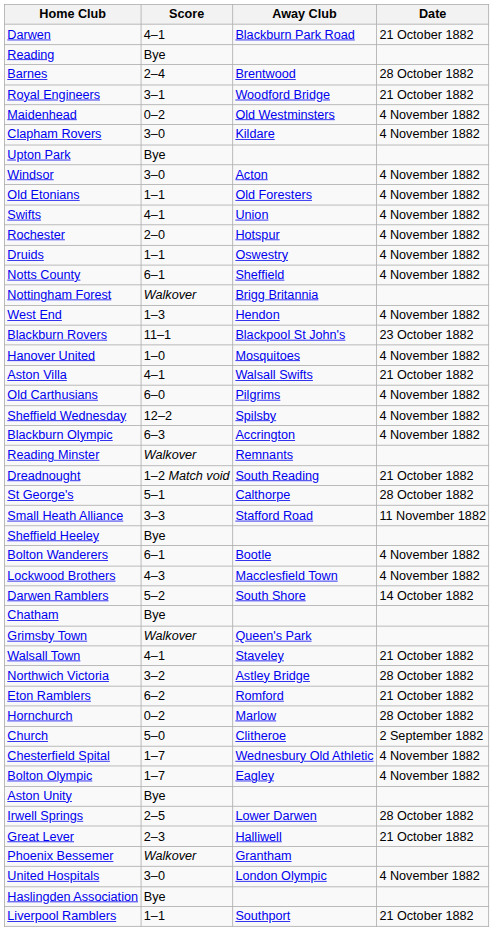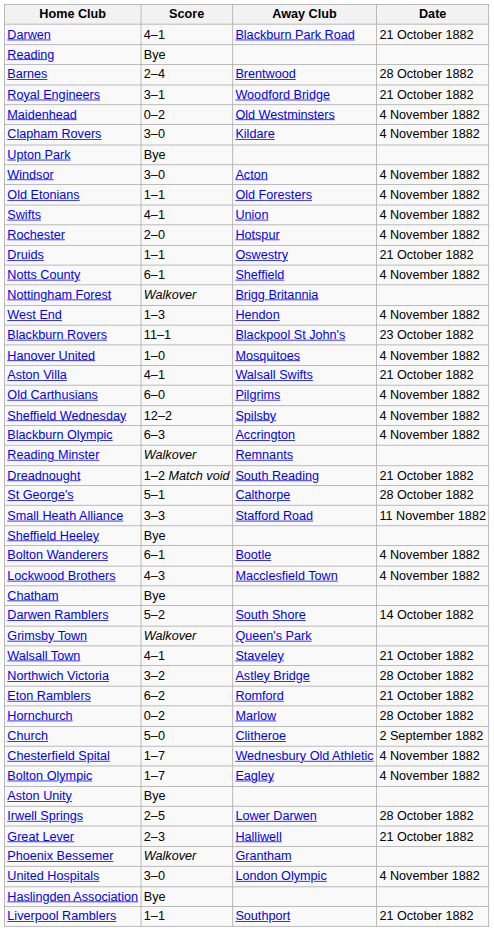 <table class="wikitable">
 <tr>
 <th>Home Club</th>
 <th>Score</th>
 <th>Away Club</th>
 <th>Date</th>
 </tr>
 <tr>
 <td><a href='#'>Darwen</a></td>
 <td>4–1</td>
 <td><a href='#'>Blackburn Park Road</a></td>
 <td>21 October 1882</td>
 </tr>
 <tr>
 <td><a href='#'>Reading</a></td>
 <td>Bye</td>
 <td></td>
 <td></td>
 </tr>
 <tr>
 <td><a href='#'>Barnes</a></td>
 <td>2–4</td>
 <td><a href='#'>Brentwood</a></td>
 <td>28 October 1882</td>
 </tr>
 <tr>
 <td><a href='#'>Royal Engineers</a></td>
 <td>3–1</td>
 <td><a href='#'>Woodford Bridge</a></td>
 <td>21 October 1882</td>
 </tr>
 <tr>
 <td><a href='#'>Maidenhead</a></td>
 <td>0–2</td>
 <td><a href='#'>Old Westminsters</a></td>
 <td>4 November 1882</td>
 </tr>
 <tr>
 <td><a href='#'>Clapham Rovers</a></td>
 <td>3–0</td>
 <td><a href='#'>Kildare</a></td>
 <td>4 November 1882</td>
 </tr>
 <tr>
 <td><a href='#'>Upton Park</a></td>
 <td>Bye</td>
 <td></td>
 <td></td>
 </tr>
 <tr>
 <td><a href='#'>Windsor</a></td>
 <td>3–0</td>
 <td><a href='#'>Acton</a></td>
 <td>4 November 1882</td>
 </tr>
 <tr>
 <td><a href='#'>Old Etonians</a></td>
 <td>1–1</td>
 <td><a href='#'>Old Foresters</a></td>
 <td>4 November 1882</td>
 </tr>
 <tr>
 <td><a href='#'>Swifts</a></td>
 <td>4–1</td>
 <td><a href='#'>Union</a></td>
 <td>4 November 1882</td>
 </tr>
 <tr>
 <td><a href='#'>Rochester</a></td>
 <td>2–0</td>
 <td><a href='#'>Hotspur</a></td>
 <td>4 November 1882</td>
 </tr>
 <tr>
 <td><a href='#'>Druids</a> </td>
 <td>1–1</td>
 <td><a href='#'>Oswestry</a></td>
-<td>4 November 1882</td>
+<td>21 October 1882</td>
 </tr>
 <tr>
 <td><a href='#'>Notts County</a></td>
 <td>6–1</td>
 <td><a href='#'>Sheffield</a></td>
 <td>4 November 1882</td>
 </tr>
 <tr>
 <td><a href='#'>Nottingham Forest</a></td>
 <td><em>Walkover</em></td>
 <td><a href='#'>Brigg Britannia</a></td>
 <td></td>
 </tr>
 <tr>
 <td><a href='#'>West End</a></td>
 <td>1–3</td>
 <td><a href='#'>Hendon</a></td>
 <td>4 November 1882</td>
 </tr>
 <tr>
 <td><a href='#'>Blackburn Rovers</a></td>
 <td>11–1</td>
 <td><a href='#'>Blackpool St John's</a></td>
 <td>23 October 1882</td>
 </tr>
 <tr>
 <td><a href='#'>Hanover United</a></td>
 <td>1–0</td>
 <td><a href='#'>Mosquitoes</a></td>
 <td>4 November 1882</td>
 </tr>
 <tr>
 <td><a href='#'>Aston Villa</a></td>
 <td>4–1</td>
 <td><a href='#'>Walsall Swifts</a></td>
 <td>21 October 1882</td>
 </tr>
 <tr>
 <td><a href='#'>Old Carthusians</a></td>
 <td>6–0</td>
 <td><a href='#'>Pilgrims</a></td>
 <td>4 November 1882</td>
 </tr>
 <tr>
 <td><a href='#'>Sheffield Wednesday</a></td>
 <td>12–2</td>
 <td><a href='#'>Spilsby</a></td>
 <td>4 November 1882</td>
 </tr>
 <tr>
 <td><a href='#'>Blackburn Olympic</a></td>
 <td>6–3</td>
 <td><a href='#'>Accrington</a></td>
 <td>4 November 1882</td>
 </tr>
 <tr>
 <td><a href='#'>Reading Minster</a></td>
 <td><em>Walkover</em></td>
 <td><a href='#'>Remnants</a></td>
 <td></td>
 </tr>
 <tr>
 <td><a href='#'>Dreadnought</a></td>
 <td>1–2 <em>Match void</em></td>
 <td><a href='#'>South Reading</a></td>
 <td>21 October 1882</td>
 </tr>
 <tr>
 <td><a href='#'>St George's</a></td>
 <td>5–1</td>
 <td><a href='#'>Calthorpe</a></td>
 <td>28 October 1882</td>
 </tr>
 <tr>
 <td><a href='#'>Small Heath Alliance</a></td>
 <td>3–3</td>
 <td><a href='#'>Stafford Road</a></td>
 <td>11 November 1882</td>
 </tr>
 <tr>
 <td><a href='#'>Sheffield Heeley</a></td>
 <td>Bye</td>
 <td></td>
 <td></td>
 </tr>
 <tr>
 <td><a href='#'>Bolton Wanderers</a></td>
 <td>6–1</td>
 <td><a href='#'>Bootle</a></td>
 <td>4 November 1882</td>
 </tr>
 <tr>
 <td><a href='#'>Lockwood Brothers</a></td>
 <td>4–3</td>
 <td><a href='#'>Macclesfield Town</a></td>
 <td>4 November 1882</td>
 </tr>
 <tr>
+<td><a href='#'>Chatham</a></td>
+<td>Bye</td>
+<td></td>
+<td></td>
+</tr>
+<tr>
 <td><a href='#'>Darwen Ramblers</a></td>
 <td>5–2</td>
 <td><a href='#'>South Shore</a></td>
 <td>14 October 1882</td>
-</tr>
-<tr>
-<td><a href='#'>Chatham</a></td>
-<td>Bye</td>
-<td></td>
-<td></td>
 </tr>
 <tr>
 <td><a href='#'>Grimsby Town</a></td>
 <td><em>Walkover</em></td>
 <td><a href='#'>Queen's Park</a> </td>
 <td></td>
 </tr>
 <tr>
 <td><a href='#'>Walsall Town</a></td>
 <td>4–1</td>
 <td><a href='#'>Staveley</a></td>
 <td>21 October 1882</td>
 </tr>
 <tr>
 <td><a href='#'>Northwich Victoria</a></td>
 <td>3–2</td>
 <td><a href='#'>Astley Bridge</a></td>
 <td>28 October 1882</td>
 </tr>
 <tr>
 <td><a href='#'>Eton Ramblers</a></td>
 <td>6–2</td>
 <td><a href='#'>Romford</a></td>
 <td>21 October 1882</td>
 </tr>
 <tr>
 <td><a href='#'>Hornchurch</a></td>
 <td>0–2</td>
 <td><a href='#'>Marlow</a></td>
 <td>28 October 1882</td>
 </tr>
 <tr>
 <td><a href='#'>Church</a></td>
 <td>5–0</td>
 <td><a href='#'>Clitheroe</a></td>
 <td>2 September 1882</td>
 </tr>
 <tr>
 <td><a href='#'>Chesterfield Spital</a></td>
 <td>1–7</td>
 <td><a href='#'>Wednesbury Old Athletic</a></td>
 <td>4 November 1882</td>
 </tr>
 <tr>
 <td><a href='#'>Bolton Olympic</a></td>
 <td>1–7</td>
 <td><a href='#'>Eagley</a></td>
 <td>4 November 1882</td>
 </tr>
 <tr>
 <td><a href='#'>Aston Unity</a></td>
 <td>Bye</td>
 <td></td>
 <td></td>
 </tr>
 <tr>
 <td><a href='#'>Irwell Springs</a></td>
 <td>2–5</td>
 <td><a href='#'>Lower Darwen</a></td>
 <td>28 October 1882</td>
 </tr>
 <tr>
 <td><a href='#'>Great Lever</a></td>
 <td>2–3</td>
 <td><a href='#'>Halliwell</a></td>
 <td>21 October 1882</td>
 </tr>
 <tr>
 <td><a href='#'>Phoenix Bessemer</a></td>
 <td><em>Walkover</em></td>
 <td><a href='#'>Grantham</a></td>
 <td></td>
 </tr>
 <tr>
 <td><a href='#'>United Hospitals</a></td>
 <td>3–0</td>
 <td><a href='#'>London Olympic</a></td>
 <td>4 November 1882</td>
 </tr>
 <tr>
 <td><a href='#'>Haslingden Association</a></td>
 <td>Bye</td>
 <td></td>
 <td></td>
 </tr>
 <tr>
 <td><a href='#'>Liverpool Ramblers</a></td>
 <td>1–1</td>
 <td><a href='#'>Southport</a></td>
 <td>21 October 1882</td>
 </tr>
 </table>
